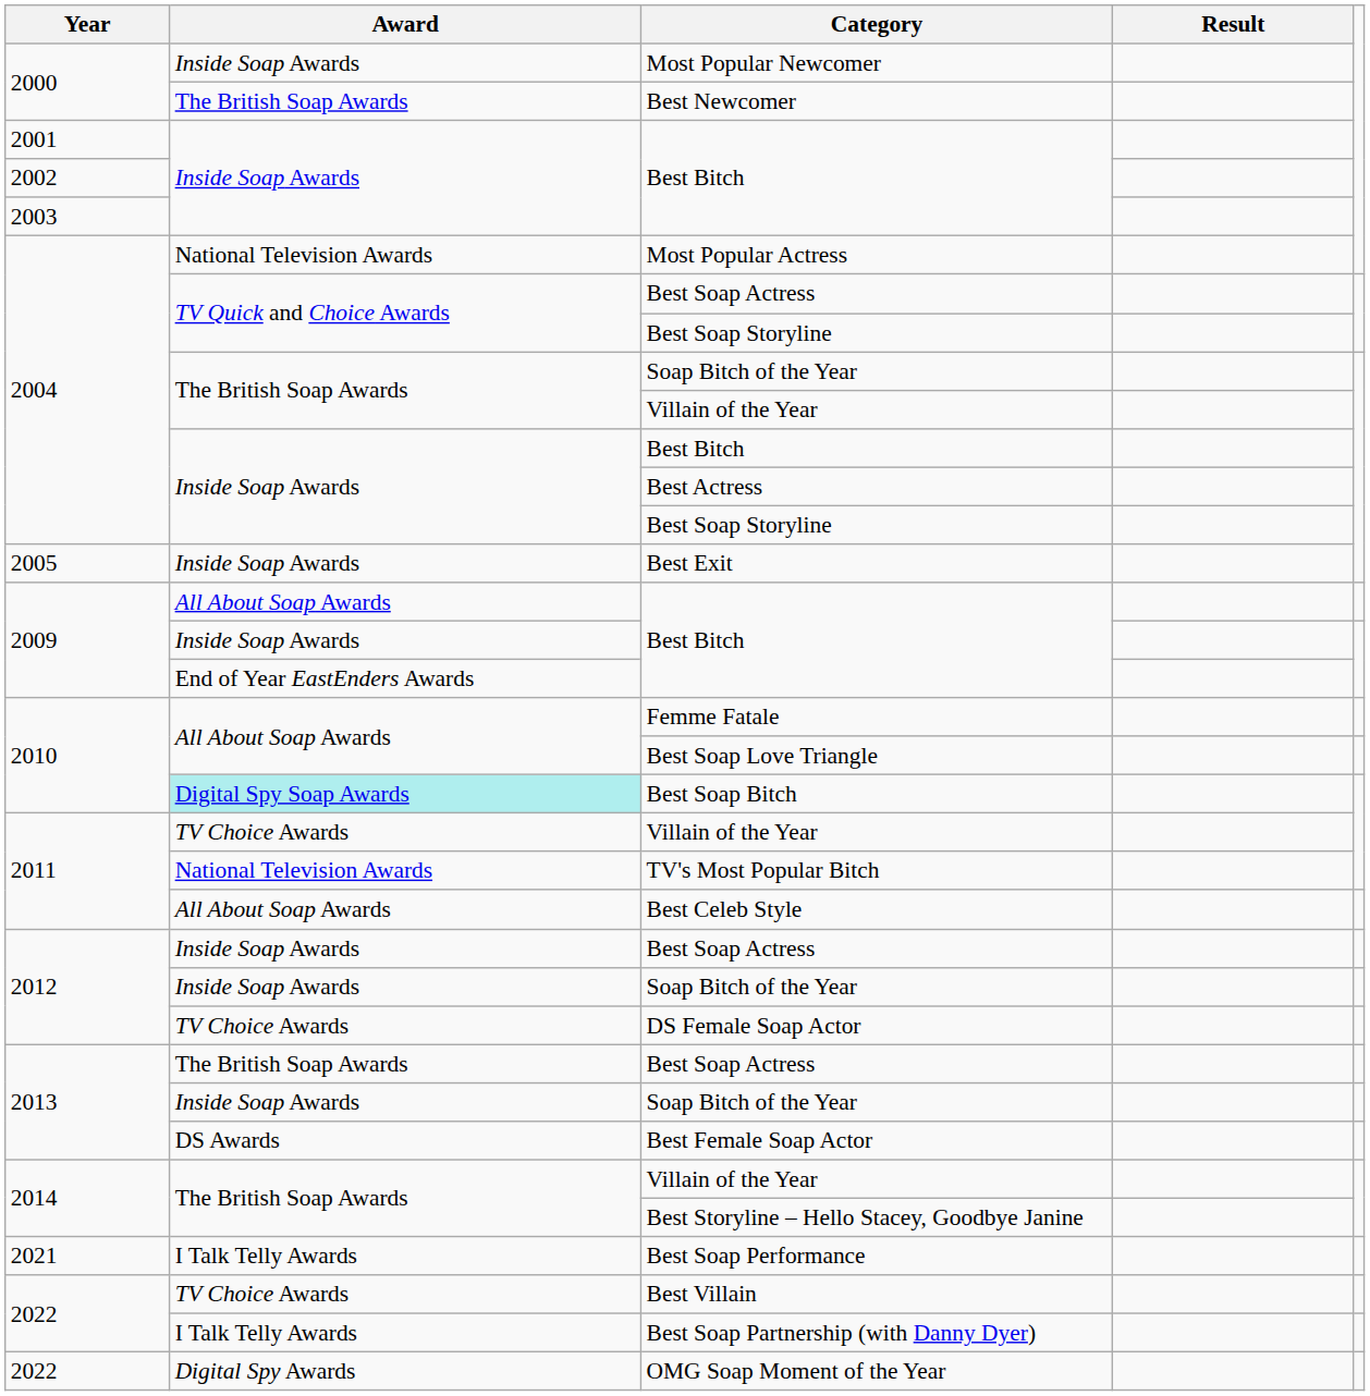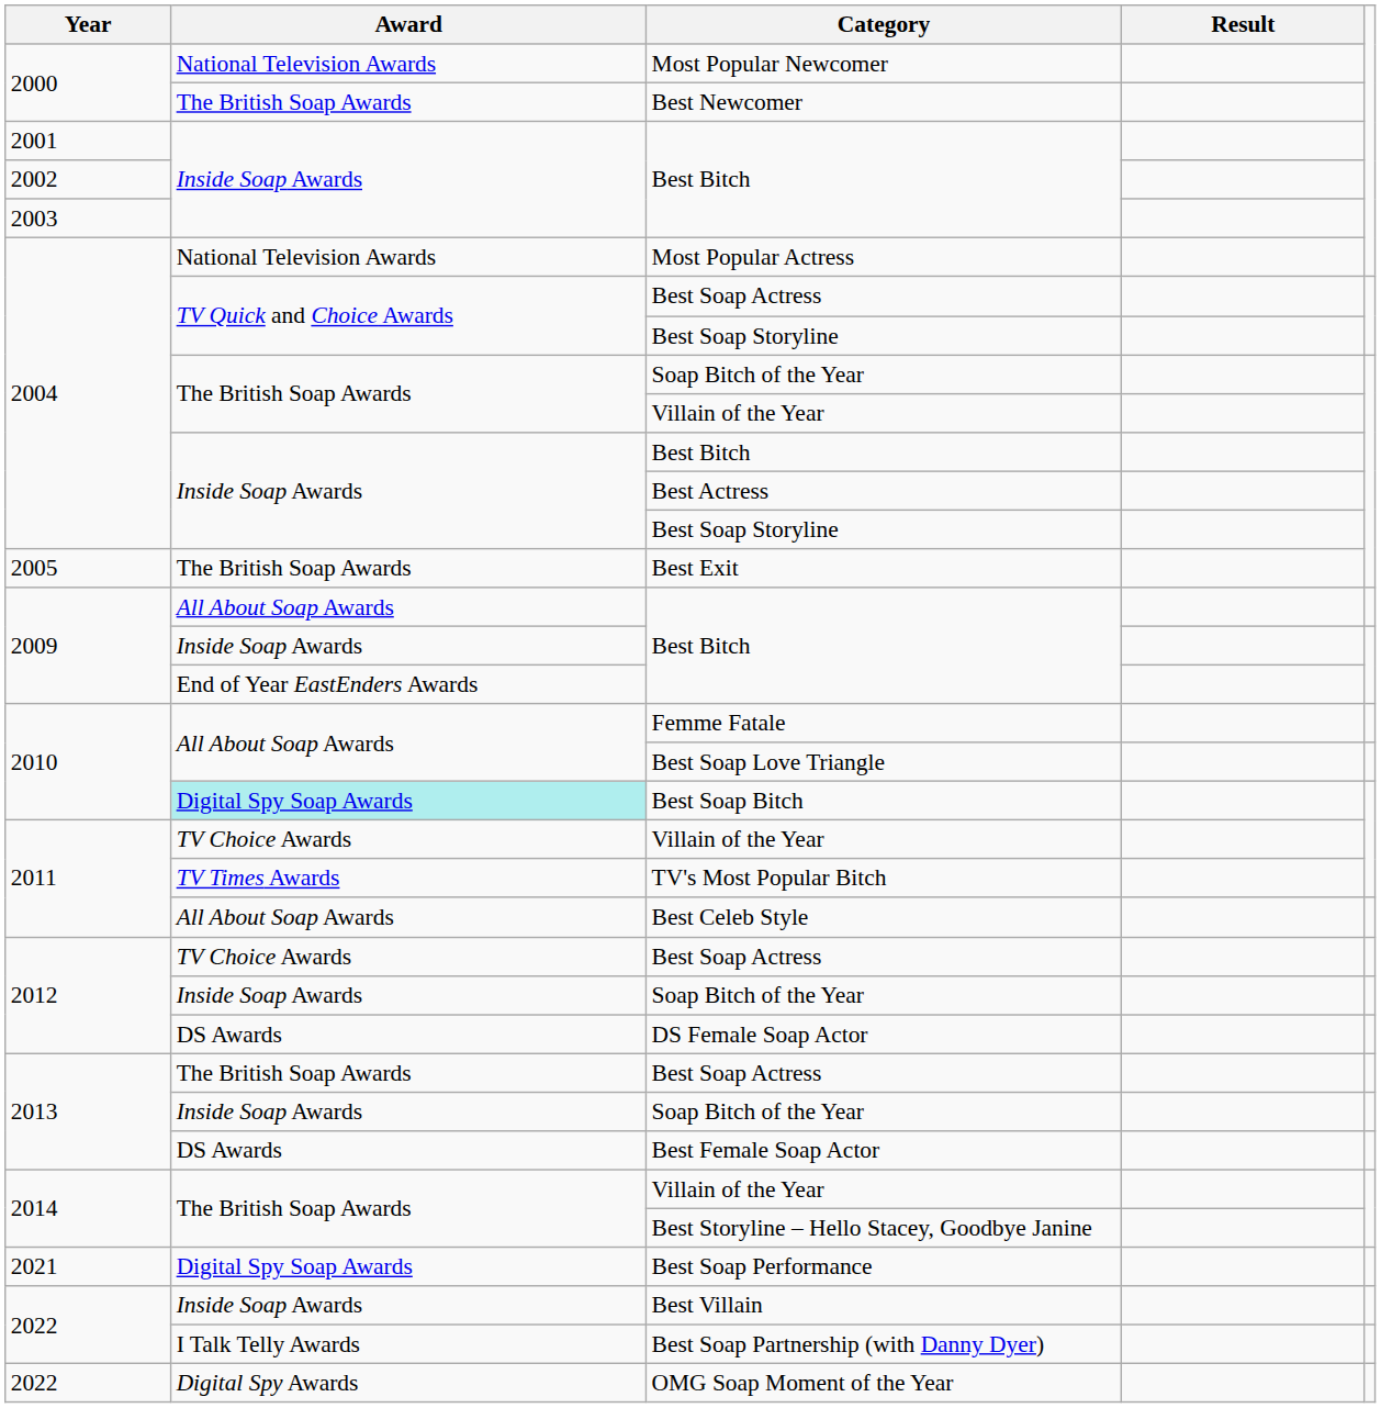 <table class="wikitable sortable" style="font-size: 95%;">
 <tr>
 <th width="100">Year</th>
 <th width="300">Award</th>
 <th width="300">Category</th>
 <th width="150">Result</th>
 </tr>
 <tr>
 <td rowspan="2">2000</td>
-<td><em>Inside Soap</em> Awards</td>
+<td><a href='#'>National Television Awards</a></td>
 <td>Most Popular Newcomer</td>
 <td></td>
 </tr>
 <tr>
 <td><a href='#'>The British Soap Awards</a></td>
 <td>Best Newcomer</td>
 <td></td>
 </tr>
 <tr>
 <td>2001</td>
 <td rowspan="3"><a href='#'><em>Inside Soap</em> Awards</a></td>
 <td rowspan="3">Best Bitch</td>
 <td></td>
 </tr>
 <tr>
 <td>2002</td>
 <td></td>
 </tr>
 <tr>
 <td>2003</td>
 <td></td>
 </tr>
 <tr>
 <td rowspan="8">2004</td>
 <td>National Television Awards</td>
 <td>Most Popular Actress</td>
 <td></td>
 </tr>
 <tr>
 <td rowspan="2"><em><a href='#'>TV Quick</a></em> and <a href='#'><em>Choice</em> Awards</a></td>
 <td>Best Soap Actress</td>
 <td></td>
 <td rowspan = "2"></td>
 </tr>
 <tr>
 <td>Best Soap Storyline</td>
 <td></td>
 </tr>
 <tr>
 <td rowspan="2">The British Soap Awards</td>
 <td>Soap Bitch of the Year</td>
 <td></td>
 </tr>
 <tr>
 <td>Villain of the Year</td>
 <td></td>
 </tr>
 <tr>
 <td rowspan="3"><em>Inside Soap</em>   Awards</td>
 <td>Best Bitch</td>
 <td></td>
 </tr>
 <tr>
 <td>Best Actress</td>
 <td></td>
 </tr>
 <tr>
 <td>Best Soap Storyline</td>
 <td></td>
 </tr>
 <tr>
 <td>2005</td>
-<td><em>Inside Soap</em> Awards</td>
+<td>The British Soap Awards</td>
 <td>Best Exit</td>
 <td></td>
 </tr>
 <tr>
 <td rowspan="3">2009</td>
 <td><a href='#'><em>All About Soap</em> Awards</a></td>
 <td rowspan="3">Best Bitch</td>
 <td></td>
 <td></td>
 </tr>
 <tr>
 <td><em>Inside Soap</em> Awards</td>
 <td></td>
 </tr>
 <tr>
 <td>End of Year <em>EastEnders</em> Awards</td>
 <td></td>
 </tr>
 <tr>
 <td rowspan="3">2010</td>
 <td rowspan = "2"><em>All About Soap</em> Awards</td>
 <td>Femme Fatale</td>
 <td></td>
 <td></td>
 </tr>
 <tr>
 <td>Best Soap Love Triangle <br> </td>
 <td></td>
 <td></td>
 </tr>
 <tr>
 <td style="background: paleturquoise;"><a href='#'>Digital Spy Soap Awards</a></td>
 <td>Best Soap Bitch</td>
 <td></td>
 </tr>
 <tr>
 <td rowspan="3">2011</td>
 <td><em>TV Choice</em> Awards</td>
 <td>Villain of the Year</td>
 <td></td>
 </tr>
 <tr>
-<td><a href='#'>National Television Awards</a></td>
+<td><a href='#'><em>TV Times</em> Awards</a></td>
 <td>TV's Most Popular Bitch</td>
 <td></td>
 </tr>
 <tr>
 <td><em>All About Soap</em> Awards</td>
 <td>Best Celeb Style</td>
 <td></td>
 <td></td>
 </tr>
 <tr>
 <td rowspan="3">2012</td>
-<td><em>Inside Soap</em> Awards</td>
+<td><em>TV Choice</em> Awards</td>
 <td>Best Soap Actress</td>
 <td></td>
 <td></td>
 </tr>
 <tr>
 <td><em>Inside Soap</em> Awards</td>
 <td>Soap Bitch of the Year</td>
 <td></td>
 </tr>
 <tr>
-<td><em>TV Choice</em> Awards</td>
+<td>DS Awards</td>
 <td>DS Female Soap Actor</td>
 <td></td>
 <td></td>
 </tr>
 <tr>
 <td rowspan="3">2013</td>
 <td>The British Soap Awards</td>
 <td>Best Soap Actress</td>
 <td></td>
 <td></td>
 </tr>
 <tr>
 <td><em>Inside Soap</em> Awards</td>
 <td>Soap Bitch of the Year</td>
 <td></td>
 </tr>
 <tr>
 <td>DS Awards</td>
 <td>Best Female Soap Actor</td>
 <td></td>
 <td></td>
 </tr>
 <tr>
 <td rowspan="2">2014</td>
 <td rowspan="2">The British Soap Awards</td>
 <td>Villain of the Year</td>
 <td></td>
 </tr>
 <tr>
 <td>Best Storyline – Hello Stacey, Goodbye Janine</td>
 <td></td>
 </tr>
 <tr>
 <td>2021</td>
-<td>I Talk Telly Awards</td>
+<td><a href='#'>Digital Spy Soap Awards</a></td>
 <td>Best Soap Performance</td>
 <td></td>
 <td></td>
 </tr>
 <tr>
 <td rowspan="2">2022</td>
-<td><em>TV Choice</em> Awards</td>
+<td><em>Inside Soap</em> Awards</td>
 <td>Best Villain</td>
 <td></td>
 </tr>
 <tr>
 <td>I Talk Telly Awards</td>
 <td>Best Soap Partnership (with <a href='#'>Danny Dyer</a>)</td>
 <td></td>
 <td></td>
 </tr>
 <tr>
 <td>2022</td>
 <td><em>Digital Spy</em> Awards</td>
 <td>OMG Soap Moment of the Year</td>
 <td></td>
 <td></td>
 </tr>
 </table>
